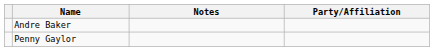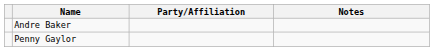 <table class="wikitable" width="51%">
 <tr>
 <th width="1%"></th>
 <th width="15%">Name</th>
+<th width="15%">Party/Affiliation</th>
 <th width="20%">Notes</th>
-<th width="15%">Party/Affiliation</th>
 </tr>
 <tr>
 <td></td>
 <td>Andre Baker</td>
 <td></td>
 <td></td>
 </tr>
 <tr>
 <td></td>
 <td>Penny Gaylor</td>
 <td></td>
 <td></td>
 </tr>
 </table>
